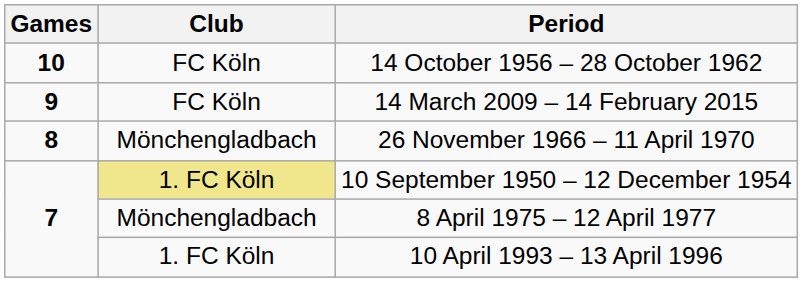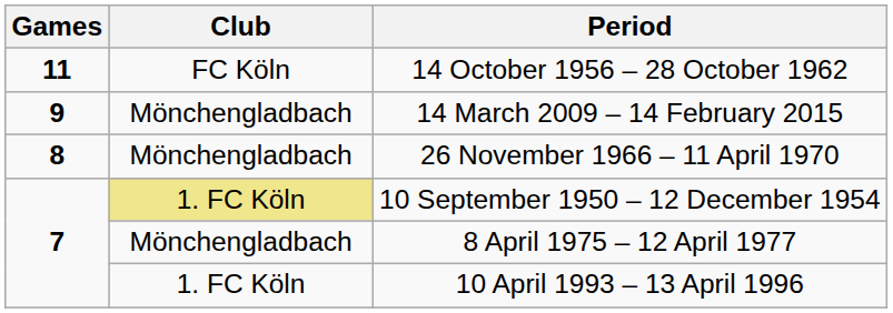 <table class="wikitable sortable" style="text-align:center;">
 <tr>
 <th>Games</th>
 <th style="width:30%;">Club</th>
 <th>Period</th>
 </tr>
 <tr>
-<td><strong>10</strong></td>
+<td><strong>11</strong></td>
 <td>FC Köln</td>
 <td>14 October 1956 – 28 October 1962</td>
 </tr>
 <tr>
 <td><strong>9</strong></td>
-<td>FC Köln</td>
+<td>Mönchengladbach</td>
 <td>14 March 2009 – 14 February 2015</td>
 </tr>
 <tr>
 <td><strong>8</strong></td>
 <td>Mönchengladbach</td>
 <td>26 November 1966 – 11 April 1970</td>
 </tr>
 <tr>
 <td rowspan=3><strong>7</strong></td>
 <td style="background: khaki;">1. FC Köln</td>
 <td>10 September 1950 – 12 December 1954</td>
 </tr>
 <tr>
 <td>Mönchengladbach</td>
 <td>8 April 1975 – 12 April 1977</td>
 </tr>
 <tr>
 <td>1. FC Köln</td>
 <td>10 April 1993 – 13 April 1996</td>
 </tr>
 </table>
